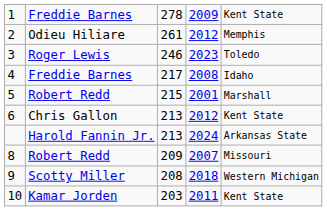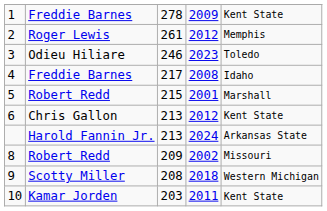 <table class="wikitable">
 <tr>
 </tr>
 <tr>
 <td>1</td>
 <td><a href='#'>Freddie Barnes</a></td>
 <td>278</td>
 <td><a href='#'>2009</a></td>
 <td style="font-size:80%;">Kent State</td>
 </tr>
 <tr>
 <td>2</td>
-<td>Odieu Hiliare</td>
+<td><a href='#'>Roger Lewis</a></td>
 <td>261</td>
 <td><a href='#'>2012</a></td>
 <td style="font-size:80%;">Memphis</td>
 </tr>
 <tr>
 <td>3</td>
-<td><a href='#'>Roger Lewis</a></td>
+<td>Odieu Hiliare</td>
 <td>246</td>
 <td><a href='#'>2023</a></td>
 <td style="font-size:80%;">Toledo</td>
 </tr>
 <tr>
 <td>4</td>
 <td><a href='#'>Freddie Barnes</a></td>
 <td>217</td>
 <td><a href='#'>2008</a></td>
 <td style="font-size:80%;">Idaho</td>
 </tr>
 <tr>
 <td>5</td>
 <td><a href='#'>Robert Redd</a></td>
 <td>215</td>
 <td><a href='#'>2001</a></td>
 <td style="font-size:80%;">Marshall</td>
 </tr>
 <tr>
 <td>6</td>
 <td>Chris Gallon</td>
 <td>213</td>
 <td><a href='#'>2012</a></td>
 <td style="font-size:80%;">Kent State</td>
 </tr>
 <tr>
 <td></td>
 <td><a href='#'>Harold Fannin Jr.</a></td>
 <td>213</td>
 <td><a href='#'>2024</a></td>
 <td style="font-size:80%;">Arkansas State</td>
 </tr>
 <tr>
 <td>8</td>
 <td><a href='#'>Robert Redd</a></td>
 <td>209</td>
-<td><a href='#'>2007</a></td>
+<td><a href='#'>2002</a></td>
 <td style="font-size:80%;">Missouri</td>
 </tr>
 <tr>
 <td>9</td>
 <td><a href='#'>Scotty Miller</a></td>
 <td>208</td>
 <td><a href='#'>2018</a></td>
 <td style="font-size:80%;">Western Michigan</td>
 </tr>
 <tr>
 <td>10</td>
 <td><a href='#'>Kamar Jorden</a></td>
 <td>203</td>
 <td><a href='#'>2011</a></td>
 <td style="font-size:80%;">Kent State</td>
 </tr>
 </table>
